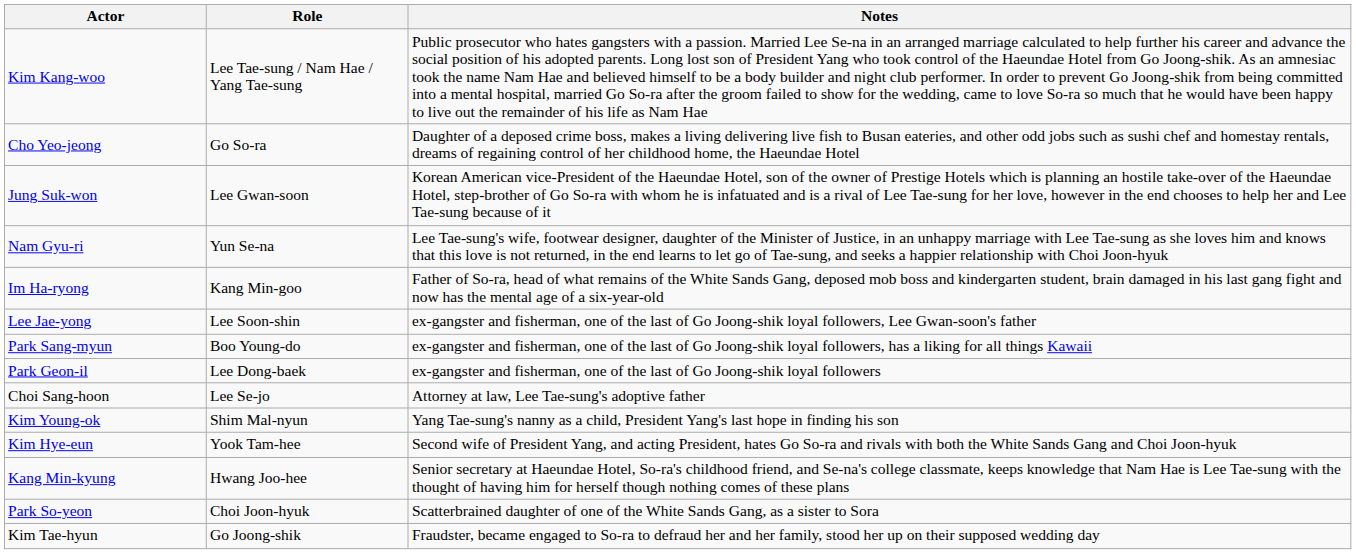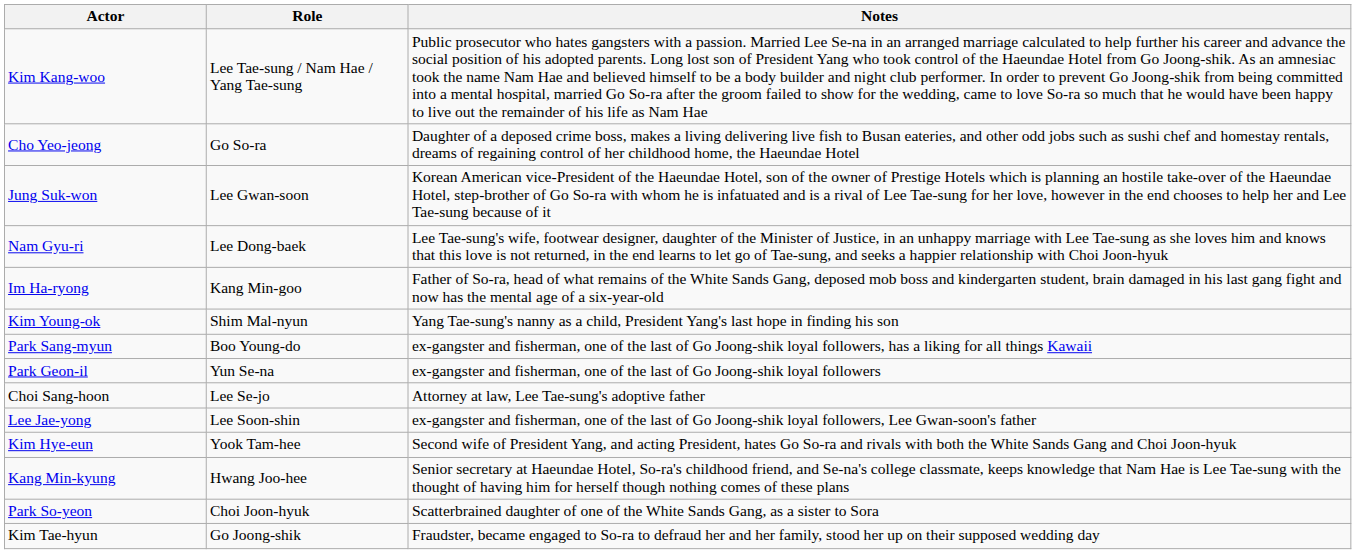 <table class="wikitable" style="width:70%;">
 <tr>
 <th width=15%>Actor</th>
 <th width=15%>Role</th>
 <th>Notes</th>
 </tr>
 <tr>
 <td><a href='#'>Kim Kang-woo</a></td>
 <td>Lee Tae-sung / Nam Hae / Yang Tae-sung</td>
 <td>Public prosecutor who hates gangsters with a passion. Married Lee Se-na in an arranged marriage calculated to help further his career and advance the social position of his adopted parents. Long lost son of President Yang who took control of the Haeundae Hotel from Go Joong-shik. As an amnesiac took the name Nam Hae and believed himself to be a body builder and night club performer. In order to prevent Go Joong-shik from being committed into a mental hospital,  married Go So-ra after the groom failed to show for the wedding, came to love So-ra so much that he would have been happy to live out the remainder of his life as Nam Hae</td>
 </tr>
 <tr>
 <td><a href='#'>Cho Yeo-jeong</a></td>
 <td>Go So-ra</td>
 <td>Daughter of a deposed crime boss, makes a living delivering live fish to Busan eateries, and other odd jobs such as sushi chef and homestay rentals, dreams of regaining control of her childhood home, the Haeundae Hotel</td>
 </tr>
 <tr>
 <td><a href='#'>Jung Suk-won</a></td>
 <td>Lee Gwan-soon</td>
 <td>Korean American vice-President of the Haeundae Hotel, son of the owner of Prestige Hotels which is planning an hostile take-over of the Haeundae Hotel, step-brother of Go So-ra with whom he is infatuated and is a rival of Lee Tae-sung for her love, however in the end chooses to help her and Lee Tae-sung because of it</td>
 </tr>
 <tr>
 <td><a href='#'>Nam Gyu-ri</a></td>
-<td>Yun Se-na</td>
+<td>Lee Dong-baek</td>
 <td>Lee Tae-sung's wife, footwear designer, daughter of the Minister of Justice, in an unhappy marriage with Lee Tae-sung as she loves him and knows that this love is not returned, in the end learns to let go of Tae-sung, and seeks a happier relationship with Choi Joon-hyuk</td>
 </tr>
 <tr>
 <td><a href='#'>Im Ha-ryong</a></td>
 <td>Kang Min-goo</td>
 <td>Father of So-ra, head of what remains of the White Sands Gang, deposed mob boss and kindergarten student, brain damaged in his last gang fight and now has the mental age of a six-year-old</td>
 </tr>
 <tr>
-<td><a href='#'>Lee Jae-yong</a></td>
-<td>Lee Soon-shin</td>
-<td>ex-gangster and fisherman, one of the last of Go Joong-shik loyal followers, Lee Gwan-soon's father</td>
+<td><a href='#'>Kim Young-ok</a></td>
+<td>Shim Mal-nyun</td>
+<td>Yang Tae-sung's nanny as a child, President Yang's last hope in finding his son</td>
 </tr>
 <tr>
 <td><a href='#'>Park Sang-myun</a></td>
 <td>Boo Young-do</td>
 <td>ex-gangster and fisherman, one of the last of Go Joong-shik loyal followers, has a liking for all things <a href='#'>Kawaii</a></td>
 </tr>
 <tr>
 <td><a href='#'>Park Geon-il</a></td>
-<td>Lee Dong-baek</td>
+<td>Yun Se-na</td>
 <td>ex-gangster and fisherman, one of the last of Go Joong-shik loyal followers</td>
 </tr>
 <tr>
 <td>Choi Sang-hoon</td>
 <td>Lee Se-jo</td>
 <td>Attorney at law, Lee Tae-sung's adoptive father</td>
 </tr>
 <tr>
-<td><a href='#'>Kim Young-ok</a></td>
-<td>Shim Mal-nyun</td>
-<td>Yang Tae-sung's nanny as a child, President Yang's last hope in finding his son</td>
+<td><a href='#'>Lee Jae-yong</a></td>
+<td>Lee Soon-shin</td>
+<td>ex-gangster and fisherman, one of the last of Go Joong-shik loyal followers, Lee Gwan-soon's father</td>
 </tr>
 <tr>
 <td><a href='#'>Kim Hye-eun</a></td>
 <td>Yook Tam-hee</td>
 <td>Second wife of President Yang, and acting President, hates Go So-ra and rivals with both the White Sands Gang and Choi Joon-hyuk</td>
 </tr>
 <tr>
 <td><a href='#'>Kang Min-kyung</a></td>
 <td>Hwang Joo-hee</td>
 <td>Senior secretary at Haeundae Hotel, So-ra's childhood friend, and Se-na's college classmate, keeps knowledge that Nam Hae is Lee Tae-sung with the thought of having him for herself though nothing comes of these plans</td>
 </tr>
 <tr>
 <td><a href='#'>Park So-yeon</a></td>
 <td>Choi Joon-hyuk</td>
 <td>Scatterbrained daughter of one of the White Sands Gang, as a sister to Sora</td>
 </tr>
 <tr>
 <td>Kim Tae-hyun</td>
 <td>Go Joong-shik</td>
 <td>Fraudster, became engaged to So-ra to defraud her and her family, stood her up on their supposed wedding day</td>
 </tr>
 </table>
